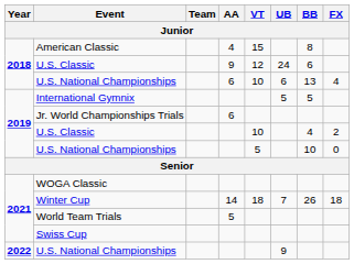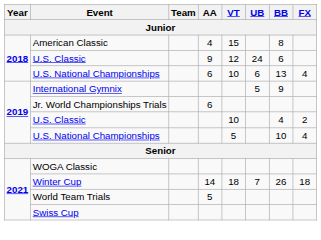 <table class="wikitable" style="text-align:center; font-size:95%;">
 <tr>
 <th align=center>Year</th>
 <th align=center>Event</th>
 <th style="width:30px;">Team</th>
 <th style="width:30px;">AA</th>
 <th style="width:30px;"><a href='#'>VT</a></th>
 <th style="width:30px;"><a href='#'>UB</a></th>
 <th style="width:30px;"><a href='#'>BB</a></th>
 <th style="width:30px;"><a href='#'>FX</a></th>
 </tr>
 <tr>
 <th colspan="8"><strong>Junior</strong></th>
 </tr>
 <tr>
 <td rowspan="3"><strong><a href='#'>2018</a></strong></td>
 <td align=left>American Classic</td>
 <td></td>
 <td>4</td>
 <td>15</td>
 <td></td>
 <td>8</td>
 <td></td>
 </tr>
 <tr>
 <td align=left><a href='#'>U.S. Classic</a></td>
 <td></td>
 <td>9</td>
 <td>12</td>
 <td>24</td>
 <td>6</td>
 <td></td>
 </tr>
 <tr>
 <td align=left><a href='#'>U.S. National Championships</a></td>
 <td></td>
 <td>6</td>
 <td>10</td>
 <td>6</td>
 <td>13</td>
 <td>4</td>
 </tr>
 <tr>
 <td rowspan="4"><strong><a href='#'>2019</a></strong></td>
 <td align=left><a href='#'>International Gymnix</a></td>
 <td></td>
 <td></td>
 <td></td>
 <td>5</td>
-<td>5</td>
+<td>9</td>
 <td></td>
 </tr>
 <tr>
 <td align=left>Jr. World Championships Trials</td>
 <td></td>
 <td>6</td>
 <td></td>
 <td></td>
 <td></td>
 <td></td>
 </tr>
 <tr>
 <td align=left><a href='#'>U.S. Classic</a></td>
 <td></td>
 <td></td>
 <td>10</td>
 <td></td>
 <td>4</td>
 <td>2</td>
 </tr>
 <tr>
 <td align=left><a href='#'>U.S. National Championships</a></td>
 <td></td>
 <td></td>
 <td>5</td>
 <td></td>
 <td>10</td>
-<td>0</td>
+<td>4</td>
 </tr>
 <tr>
 <th colspan="8"><strong>Senior</strong></th>
 </tr>
 <tr>
 <td rowspan="4"><strong><a href='#'>2021</a></strong></td>
 <td align=left>WOGA Classic</td>
 <td></td>
 <td></td>
 <td></td>
 <td></td>
 <td></td>
 <td></td>
 </tr>
 <tr>
 <td align=left><a href='#'>Winter Cup</a></td>
 <td></td>
 <td>14</td>
 <td>18</td>
 <td>7</td>
 <td>26</td>
 <td>18</td>
 </tr>
 <tr>
 <td align=left>World Team Trials</td>
 <td></td>
 <td>5</td>
 <td></td>
 <td></td>
 <td></td>
 <td></td>
 </tr>
 <tr>
 <td align=left><a href='#'>Swiss Cup</a></td>
 <td></td>
 <td></td>
 <td></td>
 <td></td>
 <td></td>
 <td></td>
 </tr>
-<tr>
-<td rowspan="1"><strong><a href='#'>2022</a></strong></td>
-<td align=left><a href='#'>U.S. National Championships</a></td>
-<td></td>
-<td></td>
-<td></td>
-<td>9</td>
-<td></td>
-<td></td>
-</tr>
 </table>
